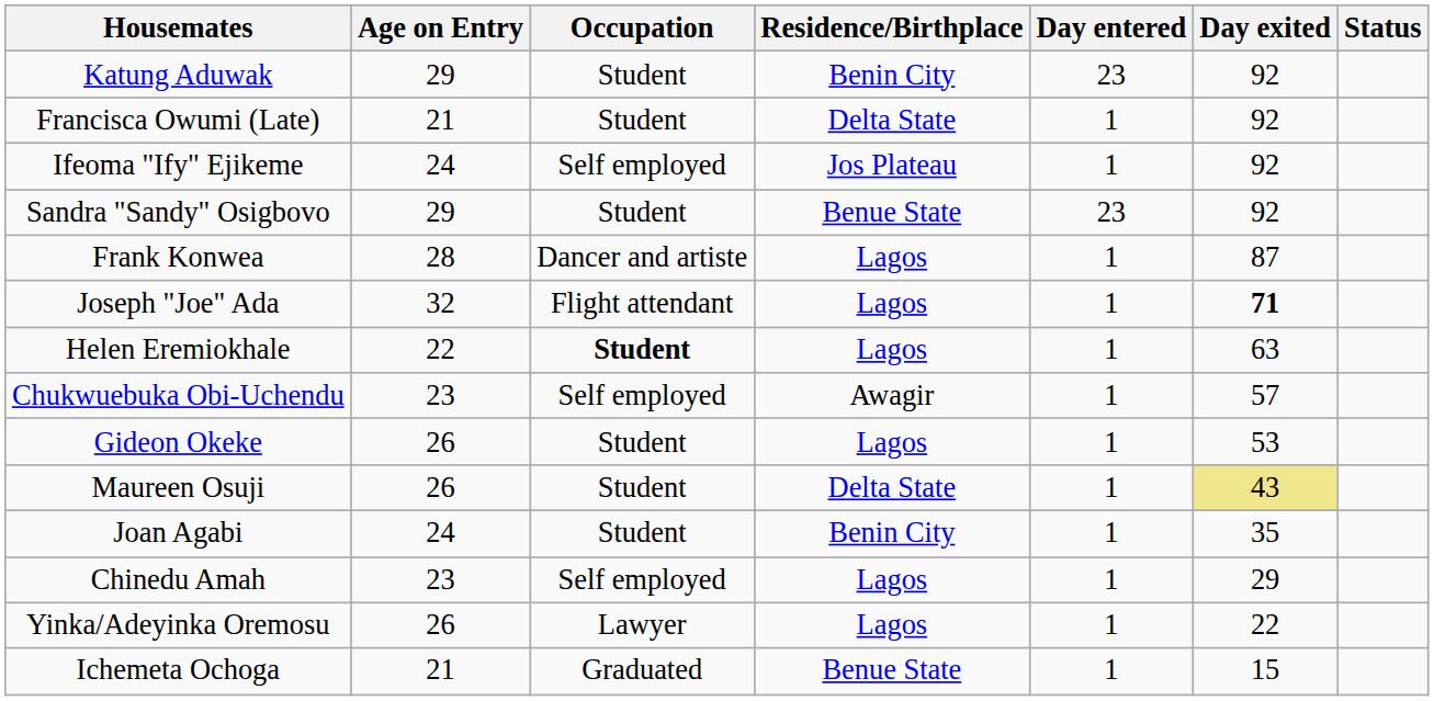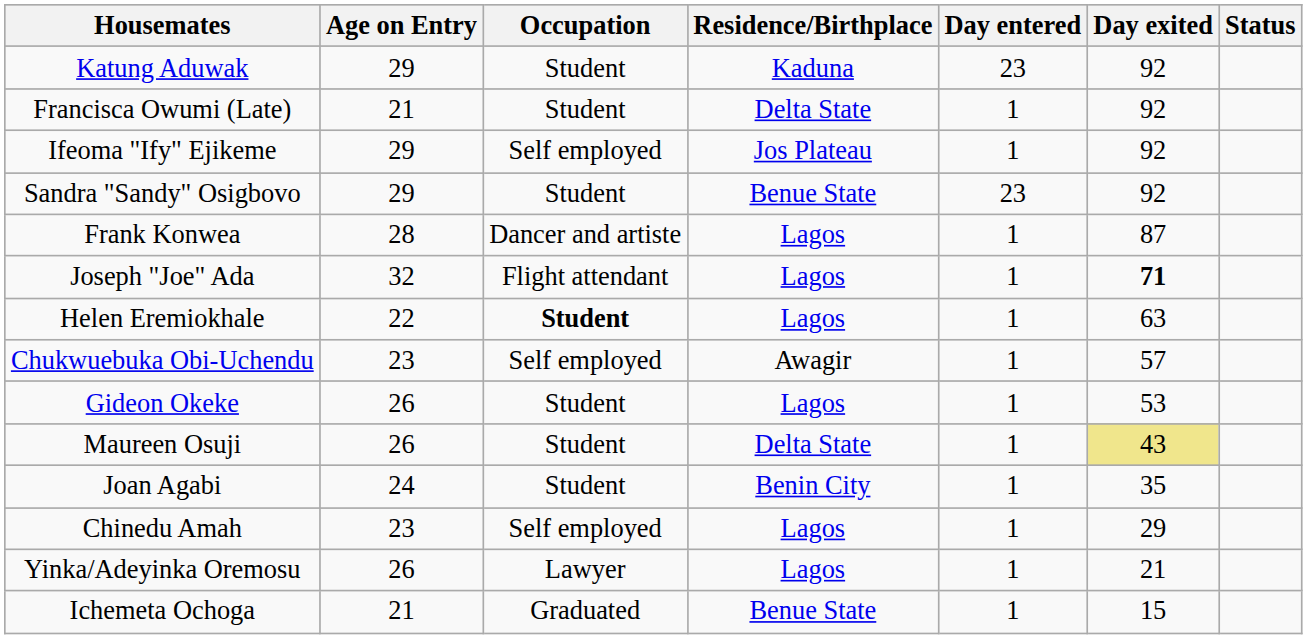 <table class="wikitable" style="text-align:center;">
 <tr>
 <th>Housemates</th>
 <th>Age on Entry</th>
 <th>Occupation</th>
 <th>Residence/Birthplace</th>
 <th>Day entered</th>
 <th>Day exited</th>
 <th>Status</th>
 </tr>
 <tr>
 <td><a href='#'>Katung Aduwak</a></td>
 <td>29</td>
 <td>Student</td>
-<td><a href='#'>Benin City</a></td>
+<td><a href='#'>Kaduna</a></td>
 <td>23</td>
 <td>92</td>
 <td></td>
 </tr>
 <tr>
 <td>Francisca Owumi (Late)</td>
 <td>21</td>
 <td>Student</td>
 <td><a href='#'>Delta State</a></td>
 <td>1</td>
 <td>92</td>
 <td></td>
 </tr>
 <tr>
 <td>Ifeoma "Ify" Ejikeme</td>
-<td>24</td>
+<td>29</td>
 <td>Self employed</td>
 <td><a href='#'>Jos Plateau</a></td>
 <td>1</td>
 <td>92</td>
 <td></td>
 </tr>
 <tr>
 <td>Sandra "Sandy" Osigbovo</td>
 <td>29</td>
 <td>Student</td>
 <td><a href='#'>Benue State</a></td>
 <td>23</td>
 <td>92</td>
 <td></td>
 </tr>
 <tr>
 <td>Frank Konwea</td>
 <td>28</td>
 <td>Dancer and artiste</td>
 <td><a href='#'>Lagos</a></td>
 <td>1</td>
 <td>87</td>
 <td></td>
 </tr>
 <tr>
 <td>Joseph "Joe" Ada</td>
 <td>32</td>
 <td>Flight attendant</td>
 <td><a href='#'>Lagos</a></td>
 <td>1</td>
 <td><strong>71</strong></td>
 <td></td>
 </tr>
 <tr>
 <td>Helen Eremiokhale</td>
 <td>22</td>
 <td><strong>Student</strong></td>
 <td><a href='#'>Lagos</a></td>
 <td>1</td>
 <td>63</td>
 <td></td>
 </tr>
 <tr>
 <td><a href='#'>Chukwuebuka Obi-Uchendu</a></td>
 <td>23</td>
 <td>Self employed</td>
 <td>Awagir</td>
 <td>1</td>
 <td>57</td>
 <td></td>
 </tr>
 <tr>
 <td><a href='#'>Gideon Okeke</a></td>
 <td>26</td>
 <td>Student</td>
 <td><a href='#'>Lagos</a></td>
 <td>1</td>
 <td>53</td>
 <td></td>
 </tr>
 <tr>
 <td>Maureen Osuji</td>
 <td>26</td>
 <td>Student</td>
 <td><a href='#'>Delta State</a></td>
 <td>1</td>
 <td style="background: khaki;">43</td>
 <td></td>
 </tr>
 <tr>
 <td>Joan Agabi</td>
 <td>24</td>
 <td>Student</td>
 <td><a href='#'>Benin City</a></td>
 <td>1</td>
 <td>35</td>
 <td></td>
 </tr>
 <tr>
 <td>Chinedu Amah</td>
 <td>23</td>
 <td>Self employed</td>
 <td><a href='#'>Lagos</a></td>
 <td>1</td>
 <td>29</td>
 <td></td>
 </tr>
 <tr>
 <td>Yinka/Adeyinka Oremosu</td>
 <td>26</td>
 <td>Lawyer</td>
 <td><a href='#'>Lagos</a></td>
 <td>1</td>
-<td>22</td>
+<td>21</td>
 <td></td>
 </tr>
 <tr>
 <td>Ichemeta Ochoga</td>
 <td>21</td>
 <td>Graduated</td>
 <td><a href='#'>Benue State</a></td>
 <td>1</td>
 <td>15</td>
 <td></td>
 </tr>
 </table>
